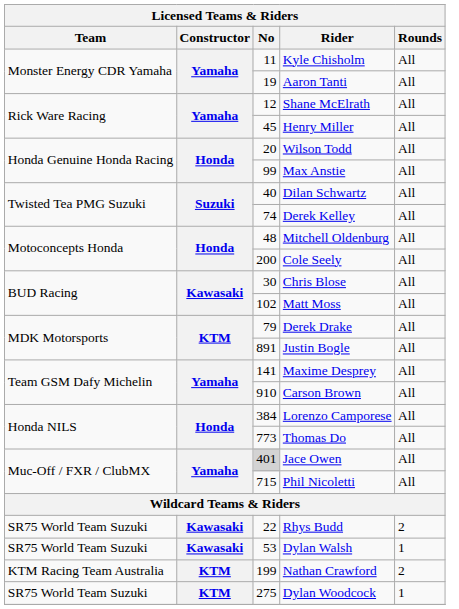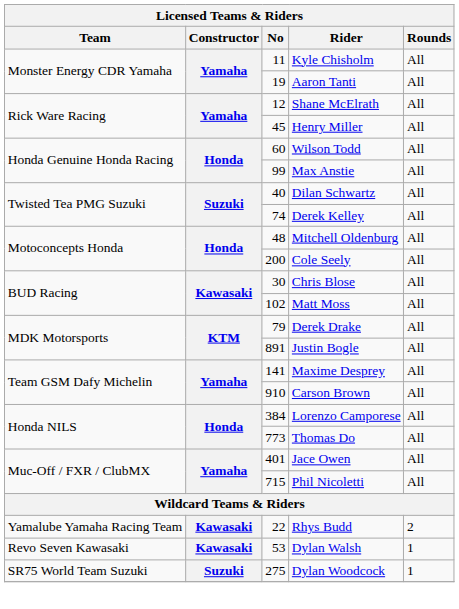 <table class="wikitable" style="font-size: 85%;">
 <tr>
 <th colspan=5><strong>Licensed Teams & Riders</strong></th>
 </tr>
 <tr>
 <th>Team</th>
 <th>Constructor</th>
 <th>No</th>
 <th>Rider</th>
 <th>Rounds</th>
 </tr>
 <tr>
 <td rowspan=2> Monster Energy CDR Yamaha</td>
 <th rowspan=2><a href='#'>Yamaha</a></th>
 <td align="right">11</td>
 <td> <a href='#'>Kyle Chisholm</a></td>
 <td>All</td>
 </tr>
 <tr>
 <td align="right">19</td>
 <td> <a href='#'>Aaron Tanti</a></td>
 <td>All</td>
 </tr>
 <tr>
 <td rowspan=2> Rick Ware Racing</td>
 <th rowspan=2><a href='#'>Yamaha</a></th>
 <td align="right">12</td>
 <td> <a href='#'>Shane McElrath</a></td>
 <td>All</td>
 </tr>
 <tr>
 <td align="right">45</td>
 <td> <a href='#'>Henry Miller</a></td>
 <td>All</td>
 </tr>
 <tr>
 <td rowspan=2> Honda Genuine Honda Racing</td>
 <th rowspan=2><a href='#'>Honda</a></th>
-<td align="right">20</td>
+<td align="right">60</td>
 <td> <a href='#'>Wilson Todd</a></td>
 <td>All</td>
 </tr>
 <tr>
 <td align="right">99</td>
 <td> <a href='#'>Max Anstie</a></td>
 <td>All</td>
 </tr>
 <tr>
 <td rowspan=2> Twisted Tea PMG Suzuki</td>
 <th rowspan=2><a href='#'>Suzuki</a></th>
 <td align="right">40</td>
 <td> <a href='#'>Dilan Schwartz</a></td>
 <td>All</td>
 </tr>
 <tr>
 <td align="right">74</td>
 <td> <a href='#'>Derek Kelley</a></td>
 <td>All</td>
 </tr>
 <tr>
 <td rowspan=2> Motoconcepts Honda</td>
 <th rowspan=2><a href='#'>Honda</a></th>
 <td align="right">48</td>
 <td> <a href='#'>Mitchell Oldenburg</a></td>
 <td>All</td>
 </tr>
 <tr>
 <td align="right">200</td>
 <td> <a href='#'>Cole Seely</a></td>
 <td>All</td>
 </tr>
 <tr>
 <td rowspan=2> BUD Racing</td>
 <th rowspan=2><a href='#'>Kawasaki</a></th>
 <td align="right">30</td>
 <td> <a href='#'>Chris Blose</a></td>
 <td>All</td>
 </tr>
 <tr>
 <td align="right">102</td>
 <td> <a href='#'>Matt Moss</a></td>
 <td>All</td>
 </tr>
 <tr>
 <td rowspan=2> MDK Motorsports</td>
 <th rowspan=2><a href='#'>KTM</a></th>
 <td align="right">79</td>
 <td> <a href='#'>Derek Drake</a></td>
 <td>All</td>
 </tr>
 <tr>
 <td align="right">891</td>
 <td> <a href='#'>Justin Bogle</a></td>
 <td>All</td>
 </tr>
 <tr>
 <td rowspan=2> Team GSM Dafy Michelin</td>
 <th rowspan=2><a href='#'>Yamaha</a></th>
 <td align="right">141</td>
 <td> <a href='#'>Maxime Desprey</a></td>
 <td>All</td>
 </tr>
 <tr>
 <td align="right">910</td>
 <td> <a href='#'>Carson Brown</a></td>
 <td>All</td>
 </tr>
 <tr>
 <td rowspan=2> Honda NILS</td>
 <th rowspan=2><a href='#'>Honda</a></th>
 <td align="right">384</td>
 <td> <a href='#'>Lorenzo Camporese</a></td>
 <td>All</td>
 </tr>
 <tr>
 <td align="right">773</td>
 <td> <a href='#'>Thomas Do</a></td>
 <td>All</td>
 </tr>
 <tr>
 <td rowspan=2> Muc-Off / FXR / ClubMX</td>
 <th rowspan=2><a href='#'>Yamaha</a></th>
-<td align="right" style="background: lightgrey;">401</td>
+<td align="right">401</td>
 <td> <a href='#'>Jace Owen</a></td>
 <td>All</td>
 </tr>
 <tr>
 <td align="right">715</td>
 <td> <a href='#'>Phil Nicoletti</a></td>
 <td>All</td>
 </tr>
 <tr>
 <th colspan=5><strong>Wildcard Teams & Riders</strong></th>
 </tr>
 <tr>
-<td> SR75 World Team Suzuki</td>
+<td> Yamalube Yamaha Racing Team</td>
 <th><a href='#'>Kawasaki</a></th>
 <td align="right">22</td>
 <td> <a href='#'>Rhys Budd</a></td>
 <td>2</td>
 </tr>
 <tr>
-<td> SR75 World Team Suzuki</td>
+<td> Revo Seven Kawasaki</td>
 <th><a href='#'>Kawasaki</a></th>
 <td align="right">53</td>
 <td> <a href='#'>Dylan Walsh</a></td>
 <td>1</td>
 </tr>
 <tr>
-<td> KTM Racing Team Australia</td>
-<th><a href='#'>KTM</a></th>
-<td align="right">199</td>
-<td> <a href='#'>Nathan Crawford</a></td>
-<td>2</td>
-</tr>
-<tr>
 <td> SR75 World Team Suzuki</td>
-<th><a href='#'>KTM</a></th>
+<th><a href='#'>Suzuki</a></th>
 <td align="right">275</td>
 <td> <a href='#'>Dylan Woodcock</a></td>
 <td>1</td>
 </tr>
 <tr>
 </tr>
 </table>
